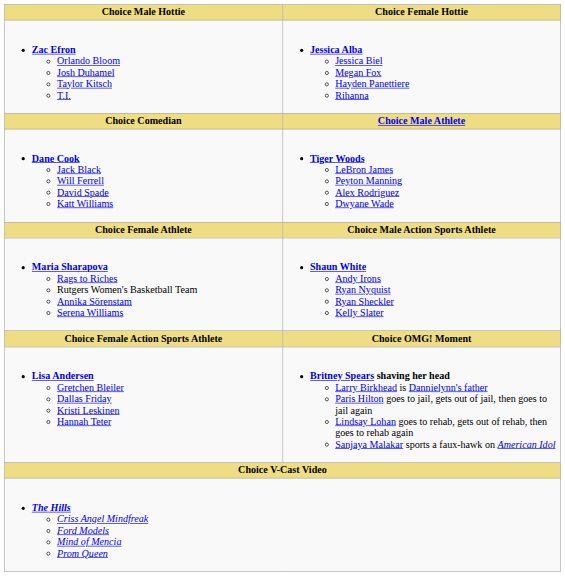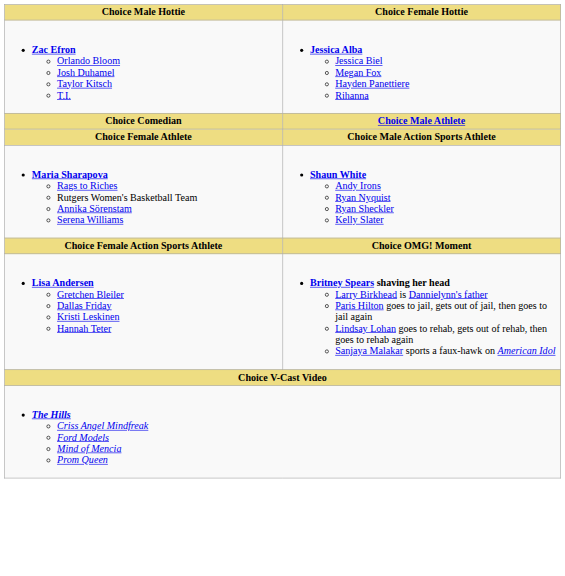 <table class="wikitable" style="width:100%">
 <tr>
 <th style="background:#EEDD82; width:50%">Choice Male Hottie</th>
 <th style="background:#EEDD82; width:50%">Choice Female Hottie</th>
 </tr>
 <tr>
 <td valign="top"><br><ul><li><strong><a href='#'>Zac Efron</a></strong><ul><li><a href='#'>Orlando Bloom</a></li><li><a href='#'>Josh Duhamel</a></li><li><a href='#'>Taylor Kitsch</a></li><li><a href='#'>T.I.</a></li></ul></li></ul></td>
 <td valign="top"><br><ul><li><strong><a href='#'>Jessica Alba</a></strong><ul><li><a href='#'>Jessica Biel</a></li><li><a href='#'>Megan Fox</a></li><li><a href='#'>Hayden Panettiere</a></li><li><a href='#'>Rihanna</a></li></ul></li></ul></td>
 </tr>
 <tr>
 <th style="background:#EEDD82; width:50%">Choice Comedian</th>
 <th style="background:#EEDD82; width:50%"><a href='#'>Choice Male Athlete</a></th>
-</tr>
-<tr>
-<td valign="top"><br><ul><li><strong><a href='#'>Dane Cook</a></strong><ul><li><a href='#'>Jack Black</a></li><li><a href='#'>Will Ferrell</a></li><li><a href='#'>David Spade</a></li><li><a href='#'>Katt Williams</a></li></ul></li></ul></td>
-<td valign="top"><br><ul><li><strong><a href='#'>Tiger Woods</a></strong><ul><li><a href='#'>LeBron James</a></li><li><a href='#'>Peyton Manning</a></li><li><a href='#'>Alex Rodriguez</a></li><li><a href='#'>Dwyane Wade</a></li></ul></li></ul></td>
 </tr>
 <tr>
 <th style="background:#EEDD82; width:50%">Choice Female Athlete</th>
 <th style="background:#EEDD82; width:50%">Choice Male Action Sports Athlete</th>
 </tr>
 <tr>
 <td valign="top"><br><ul><li><strong><a href='#'>Maria Sharapova</a></strong><ul><li><a href='#'>Rags to Riches</a></li><li>Rutgers Women's Basketball Team</li><li><a href='#'>Annika Sörenstam</a></li><li><a href='#'>Serena Williams</a></li></ul></li></ul></td>
 <td valign="top"><br><ul><li><strong><a href='#'>Shaun White</a></strong><ul><li><a href='#'>Andy Irons</a></li><li><a href='#'>Ryan Nyquist</a></li><li><a href='#'>Ryan Sheckler</a></li><li><a href='#'>Kelly Slater</a></li></ul></li></ul></td>
 </tr>
 <tr>
 <th style="background:#EEDD82; width:50%">Choice Female Action Sports Athlete</th>
 <th style="background:#EEDD82; width:50%">Choice OMG! Moment</th>
 </tr>
 <tr>
 <td valign="top"><br><ul><li><strong><a href='#'>Lisa Andersen</a></strong><ul><li><a href='#'>Gretchen Bleiler</a></li><li><a href='#'>Dallas Friday</a></li><li><a href='#'>Kristi Leskinen</a></li><li><a href='#'>Hannah Teter</a></li></ul></li></ul></td>
 <td valign="top"><br><ul><li><strong><a href='#'>Britney Spears</a> shaving her head</strong><ul><li><a href='#'>Larry Birkhead</a> is <a href='#'>Dannielynn's father</a></li><li><a href='#'>Paris Hilton</a> goes to jail, gets out of jail, then goes to jail again</li><li><a href='#'>Lindsay Lohan</a> goes to rehab, gets out of rehab, then goes to rehab again</li><li><a href='#'>Sanjaya Malakar</a> sports a faux-hawk on <em><a href='#'>American Idol</a></em></li></ul></li></ul></td>
 </tr>
 <tr>
 <th style="background:#EEDD82;" colspan="2">Choice V-Cast Video</th>
 </tr>
 <tr>
 <td colspan="2" valign="top"><br><ul><li><strong><em><a href='#'>The Hills</a></em></strong><ul><li><em><a href='#'>Criss Angel Mindfreak</a></em></li><li><em><a href='#'>Ford Models</a></em></li><li><em><a href='#'>Mind of Mencia</a></em></li><li><em><a href='#'>Prom Queen</a></em></li></ul></li></ul></td>
 </tr>
 </table>
